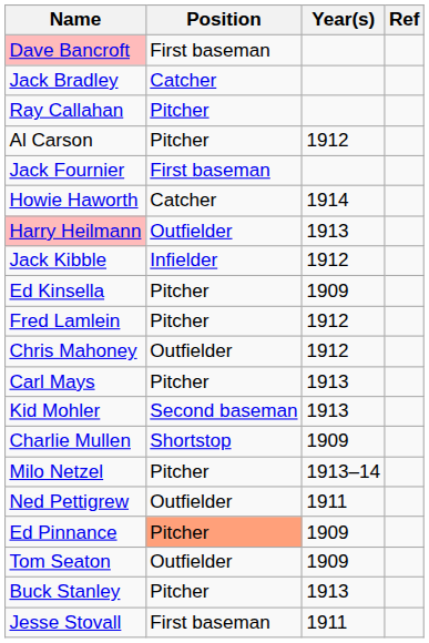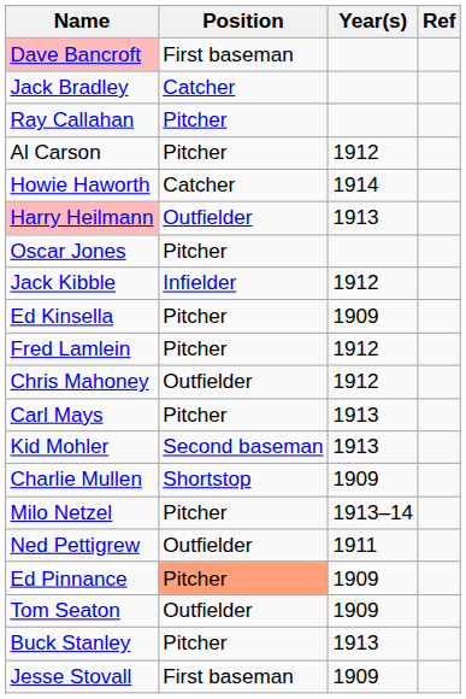 <table class="wikitable">
 <tr>
 <th>Name</th>
 <th>Position</th>
 <th>Year(s)</th>
 <th>Ref</th>
 </tr>
 <tr>
 <td bgcolor="#ffbbbb"><a href='#'>Dave Bancroft</a> </td>
 <td>First baseman</td>
 <td></td>
 <td></td>
 </tr>
 <tr>
 <td><a href='#'>Jack Bradley</a></td>
 <td><a href='#'>Catcher</a></td>
 <td></td>
 <td></td>
 </tr>
 <tr>
 <td><a href='#'>Ray Callahan</a></td>
 <td><a href='#'>Pitcher</a></td>
 <td></td>
 <td></td>
 </tr>
 <tr>
 <td>Al Carson</td>
 <td>Pitcher</td>
 <td>1912</td>
 <td></td>
 </tr>
 <tr>
-<td><a href='#'>Jack Fournier</a></td>
-<td><a href='#'>First baseman</a></td>
-<td></td>
-<td></td>
-</tr>
-<tr>
 <td><a href='#'>Howie Haworth</a></td>
 <td>Catcher</td>
 <td>1914</td>
 <td></td>
 </tr>
 <tr>
 <td bgcolor="#ffbbbb"><a href='#'>Harry Heilmann</a> </td>
 <td><a href='#'>Outfielder</a></td>
 <td>1913</td>
+<td></td>
+</tr>
+<tr>
+<td><a href='#'>Oscar Jones</a></td>
+<td>Pitcher</td>
+<td></td>
 <td></td>
 </tr>
 <tr>
 <td><a href='#'>Jack Kibble</a></td>
 <td><a href='#'>Infielder</a></td>
 <td>1912</td>
 <td></td>
 </tr>
 <tr>
 <td><a href='#'>Ed Kinsella</a></td>
 <td>Pitcher</td>
 <td>1909</td>
 <td></td>
 </tr>
 <tr>
 <td><a href='#'>Fred Lamlein</a></td>
 <td>Pitcher</td>
 <td>1912</td>
 <td></td>
 </tr>
 <tr>
 <td><a href='#'>Chris Mahoney</a></td>
 <td>Outfielder</td>
 <td>1912</td>
 <td></td>
 </tr>
 <tr>
 <td><a href='#'>Carl Mays</a></td>
 <td>Pitcher</td>
 <td>1913</td>
 <td></td>
 </tr>
 <tr>
 <td><a href='#'>Kid Mohler</a></td>
 <td><a href='#'>Second baseman</a></td>
 <td>1913</td>
 <td></td>
 </tr>
 <tr>
 <td><a href='#'>Charlie Mullen</a></td>
 <td><a href='#'>Shortstop</a></td>
 <td>1909</td>
 <td></td>
 </tr>
 <tr>
 <td><a href='#'>Milo Netzel</a></td>
 <td>Pitcher</td>
 <td>1913–14</td>
 <td></td>
 </tr>
 <tr>
 <td><a href='#'>Ned Pettigrew</a></td>
 <td>Outfielder</td>
 <td>1911</td>
 <td></td>
 </tr>
 <tr>
 <td><a href='#'>Ed Pinnance</a></td>
 <td style="background: lightsalmon;">Pitcher</td>
 <td>1909</td>
 <td></td>
 </tr>
 <tr>
 <td><a href='#'>Tom Seaton</a></td>
 <td>Outfielder</td>
 <td>1909</td>
 <td></td>
 </tr>
 <tr>
 <td><a href='#'>Buck Stanley</a></td>
 <td>Pitcher</td>
 <td>1913</td>
 <td></td>
 </tr>
 <tr>
 <td><a href='#'>Jesse Stovall</a></td>
 <td>First baseman</td>
-<td>1911</td>
+<td>1909</td>
 <td></td>
 </tr>
 </table>
